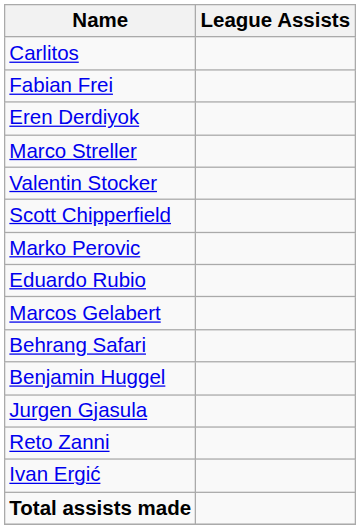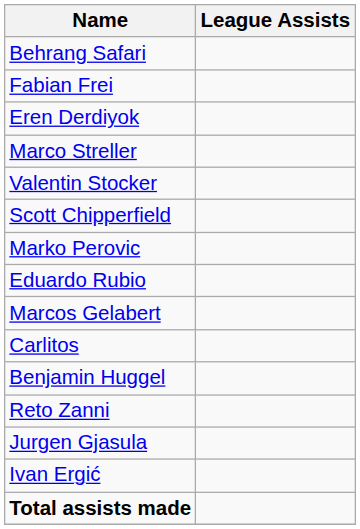 <table class="wikitable">
 <tr>
 <th>Name</th>
 <th>League Assists</th>
 </tr>
 <tr>
-<td> <a href='#'>Carlitos</a></td>
+<td> <a href='#'>Behrang Safari</a></td>
 <td></td>
 </tr>
 <tr>
 <td> <a href='#'>Fabian Frei</a></td>
 <td></td>
 </tr>
 <tr>
 <td> <a href='#'>Eren Derdiyok</a></td>
 <td></td>
 </tr>
 <tr>
 <td> <a href='#'>Marco Streller</a></td>
 <td></td>
 </tr>
 <tr>
 <td> <a href='#'>Valentin Stocker</a></td>
 <td></td>
 </tr>
 <tr>
 <td> <a href='#'>Scott Chipperfield</a></td>
 <td></td>
 </tr>
 <tr>
 <td> <a href='#'>Marko Perovic</a></td>
 <td></td>
 </tr>
 <tr>
 <td> <a href='#'>Eduardo Rubio</a></td>
 <td></td>
 </tr>
 <tr>
 <td> <a href='#'>Marcos Gelabert</a></td>
 <td></td>
 </tr>
 <tr>
-<td> <a href='#'>Behrang Safari</a></td>
+<td> <a href='#'>Carlitos</a></td>
 <td></td>
 </tr>
 <tr>
 <td> <a href='#'>Benjamin Huggel</a></td>
 <td></td>
 </tr>
 <tr>
-<td> <a href='#'>Jurgen Gjasula</a></td>
+<td> <a href='#'>Reto Zanni</a></td>
 <td></td>
 </tr>
 <tr>
-<td> <a href='#'>Reto Zanni</a></td>
+<td> <a href='#'>Jurgen Gjasula</a></td>
 <td></td>
 </tr>
 <tr>
 <td> <a href='#'>Ivan Ergić</a></td>
 <td></td>
 </tr>
 <tr>
 <td><strong>Total assists made</strong></td>
 <td></td>
 </tr>
 <tr>
 </tr>
 </table>
